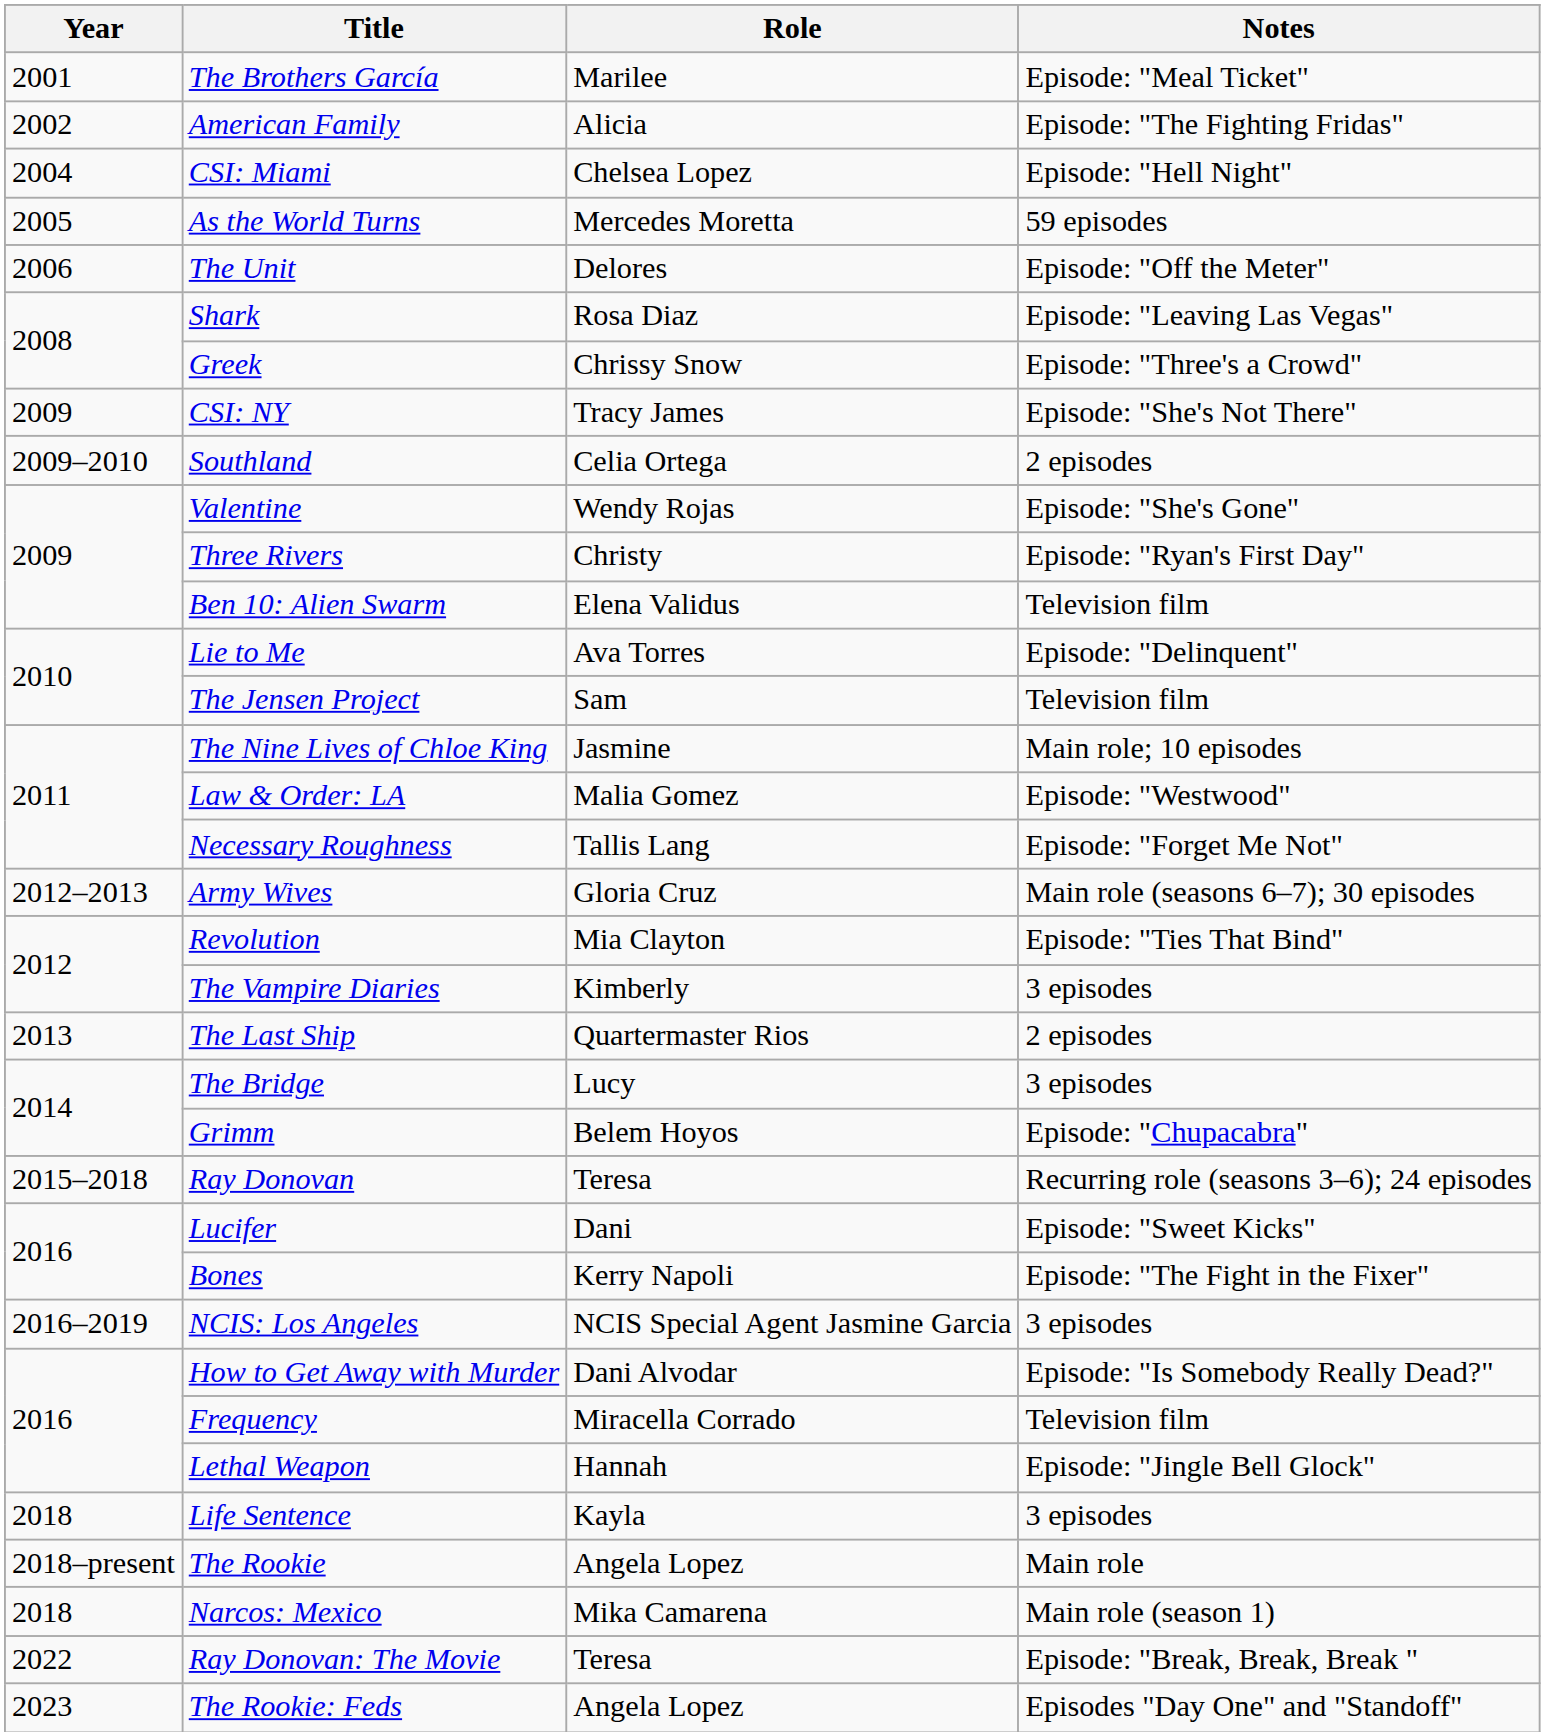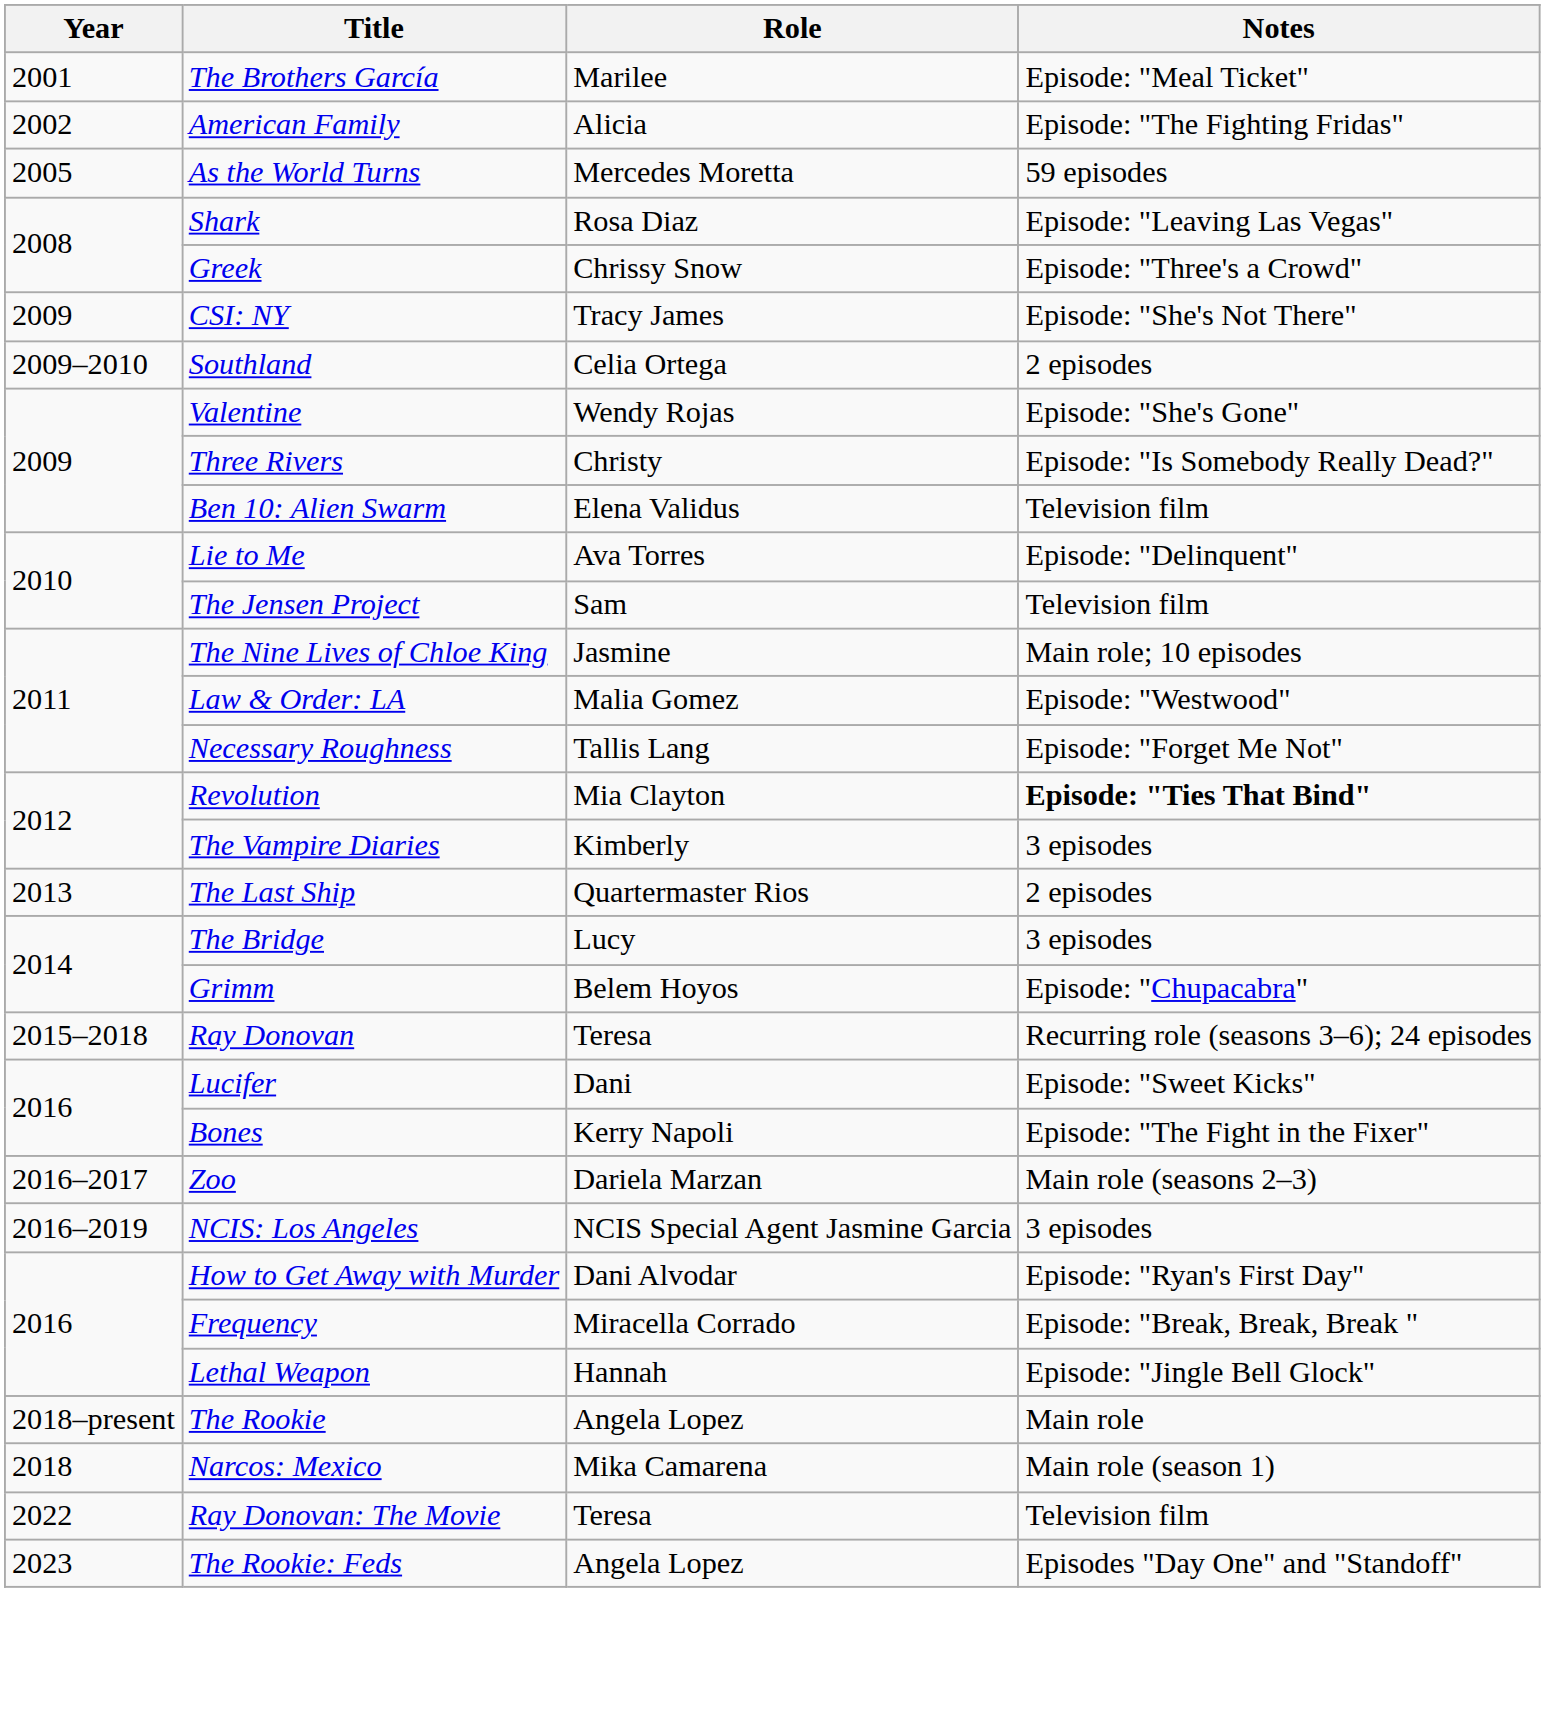 <table class="wikitable sortable">
 <tr>
 <th>Year</th>
 <th>Title</th>
 <th>Role</th>
 <th class="unsortable">Notes</th>
 </tr>
 <tr>
 <td>2001</td>
 <td><em><a href='#'>The Brothers García</a></em></td>
 <td>Marilee</td>
 <td>Episode: "Meal Ticket"</td>
 </tr>
 <tr>
 <td>2002</td>
 <td><em><a href='#'>American Family</a></em></td>
 <td>Alicia</td>
 <td>Episode: "The Fighting Fridas"</td>
 </tr>
 <tr>
-<td>2004</td>
-<td><em><a href='#'>CSI: Miami</a></em></td>
-<td>Chelsea Lopez</td>
-<td>Episode: "Hell Night"</td>
-</tr>
-<tr>
 <td>2005</td>
 <td><em><a href='#'>As the World Turns</a></em></td>
 <td>Mercedes Moretta</td>
 <td>59 episodes</td>
-</tr>
-<tr>
-<td>2006</td>
-<td><em><a href='#'>The Unit</a></em></td>
-<td>Delores</td>
-<td>Episode: "Off the Meter"</td>
 </tr>
 <tr>
 <td rowspan="2">2008</td>
 <td><em><a href='#'>Shark</a></em></td>
 <td>Rosa Diaz</td>
 <td>Episode: "Leaving Las Vegas"</td>
 </tr>
 <tr>
 <td><em><a href='#'>Greek</a></em></td>
 <td>Chrissy Snow</td>
 <td>Episode: "Three's a Crowd"</td>
 </tr>
 <tr>
 <td>2009</td>
 <td><em><a href='#'>CSI: NY</a></em></td>
 <td>Tracy James</td>
 <td>Episode: "She's Not There"</td>
 </tr>
 <tr>
 <td>2009–2010</td>
 <td><em><a href='#'>Southland</a></em></td>
 <td>Celia Ortega</td>
 <td>2 episodes</td>
 </tr>
 <tr>
 <td rowspan="3">2009</td>
 <td><em><a href='#'>Valentine</a></em></td>
 <td>Wendy Rojas</td>
 <td>Episode: "She's Gone"</td>
 </tr>
 <tr>
 <td><em><a href='#'>Three Rivers</a></em></td>
 <td>Christy</td>
-<td>Episode: "Ryan's First Day"</td>
+<td>Episode: "Is Somebody Really Dead?"</td>
 </tr>
 <tr>
 <td><em><a href='#'>Ben 10: Alien Swarm</a></em></td>
 <td>Elena Validus</td>
 <td>Television film</td>
 </tr>
 <tr>
 <td rowspan="2">2010</td>
 <td><em><a href='#'>Lie to Me</a></em></td>
 <td>Ava Torres</td>
 <td>Episode: "Delinquent"</td>
 </tr>
 <tr>
 <td><em><a href='#'>The Jensen Project</a></em></td>
 <td>Sam</td>
 <td>Television film</td>
 </tr>
 <tr>
 <td rowspan="3">2011</td>
 <td><em><a href='#'>The Nine Lives of Chloe King</a></em></td>
 <td>Jasmine</td>
 <td>Main role; 10 episodes</td>
 </tr>
 <tr>
 <td><em><a href='#'>Law & Order: LA</a></em></td>
 <td>Malia Gomez</td>
 <td>Episode: "Westwood"</td>
 </tr>
 <tr>
 <td><em><a href='#'>Necessary Roughness</a></em></td>
 <td>Tallis Lang</td>
 <td>Episode: "Forget Me Not"</td>
 </tr>
 <tr>
-<td>2012–2013</td>
-<td><em><a href='#'>Army Wives</a></em></td>
-<td>Gloria Cruz</td>
-<td>Main role (seasons 6–7); 30 episodes</td>
-</tr>
-<tr>
 <td rowspan="2">2012</td>
 <td><em><a href='#'>Revolution</a></em></td>
 <td>Mia Clayton</td>
-<td>Episode: "Ties That Bind"</td>
+<td><strong>Episode: "Ties That Bind"</strong></td>
 </tr>
 <tr>
 <td><em><a href='#'>The Vampire Diaries</a></em></td>
 <td>Kimberly</td>
 <td>3 episodes</td>
 </tr>
 <tr>
 <td>2013</td>
 <td><em><a href='#'>The Last Ship</a></em></td>
 <td>Quartermaster Rios</td>
 <td>2 episodes</td>
 </tr>
 <tr>
 <td rowspan="2">2014</td>
 <td><em><a href='#'>The Bridge</a></em></td>
 <td>Lucy</td>
 <td>3 episodes</td>
 </tr>
 <tr>
 <td><em><a href='#'>Grimm</a></em></td>
 <td>Belem Hoyos</td>
 <td>Episode: "<a href='#'>Chupacabra</a>"</td>
 </tr>
 <tr>
 <td>2015–2018</td>
 <td><em><a href='#'>Ray Donovan</a></em></td>
 <td>Teresa</td>
 <td>Recurring role (seasons 3–6); 24 episodes</td>
 </tr>
 <tr>
 <td rowspan="2">2016</td>
 <td><em><a href='#'>Lucifer</a></em></td>
 <td>Dani</td>
 <td>Episode: "Sweet Kicks"</td>
 </tr>
 <tr>
 <td><em><a href='#'>Bones</a></em></td>
 <td>Kerry Napoli</td>
 <td>Episode: "The Fight in the Fixer"</td>
 </tr>
 <tr>
+<td>2016–2017</td>
+<td><em><a href='#'>Zoo</a></em></td>
+<td>Dariela Marzan</td>
+<td>Main role (seasons 2–3)</td>
+</tr>
+<tr>
 <td>2016–2019</td>
 <td><em><a href='#'>NCIS: Los Angeles</a></em></td>
 <td>NCIS Special Agent Jasmine Garcia</td>
 <td>3 episodes</td>
 </tr>
 <tr>
 <td rowspan="3">2016</td>
 <td><em><a href='#'>How to Get Away with Murder</a></em></td>
 <td>Dani Alvodar</td>
-<td>Episode: "Is Somebody Really Dead?"</td>
+<td>Episode: "Ryan's First Day"</td>
 </tr>
 <tr>
 <td><em><a href='#'>Frequency</a></em></td>
 <td>Miracella Corrado</td>
-<td>Television film</td>
+<td>Episode: "Break, Break, Break "</td>
 </tr>
 <tr>
 <td><em><a href='#'>Lethal Weapon</a></em></td>
 <td>Hannah</td>
 <td>Episode: "Jingle Bell Glock"</td>
-</tr>
-<tr>
-<td>2018</td>
-<td><em><a href='#'>Life Sentence</a></em></td>
-<td>Kayla</td>
-<td>3 episodes</td>
 </tr>
 <tr>
 <td>2018–present</td>
 <td><em><a href='#'>The Rookie</a></em></td>
 <td>Angela Lopez</td>
 <td>Main role</td>
 </tr>
 <tr>
 <td>2018</td>
 <td><em><a href='#'>Narcos: Mexico</a></em></td>
 <td>Mika Camarena</td>
 <td>Main role (season 1)</td>
 </tr>
 <tr>
 <td>2022</td>
 <td><em><a href='#'>Ray Donovan: The Movie</a></em></td>
 <td>Teresa</td>
-<td>Episode: "Break, Break, Break "</td>
+<td>Television film</td>
 </tr>
 <tr>
 <td>2023</td>
 <td><em><a href='#'>The Rookie: Feds</a></em></td>
 <td>Angela Lopez</td>
 <td>Episodes "Day One" and "Standoff"</td>
 </tr>
 </table>
